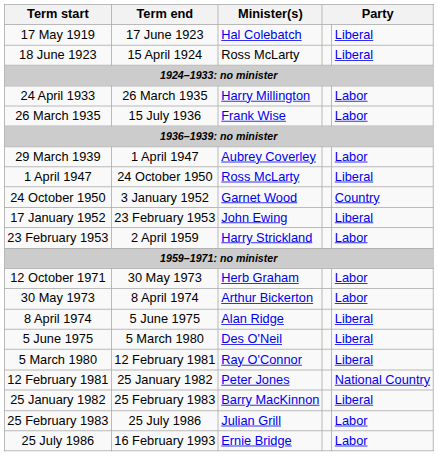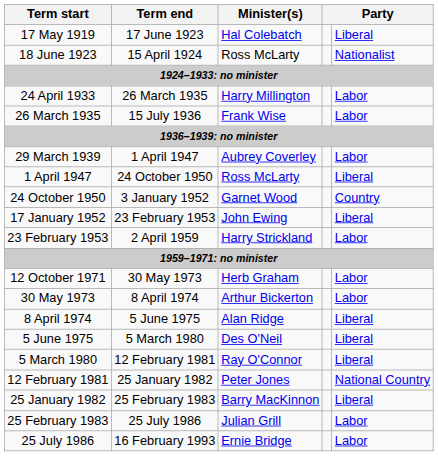 <table class="wikitable">
 <tr>
 <th>Term start</th>
 <th>Term end</th>
 <th>Minister(s)</th>
 <th colspan="2">Party</th>
 </tr>
 <tr>
 <td align=center>17 May 1919</td>
 <td align=center>17 June 1923</td>
 <td><a href='#'>Hal Colebatch</a></td>
 <td> </td>
 <td><a href='#'>Liberal</a></td>
 </tr>
 <tr>
 <td align=center>18 June 1923</td>
 <td align=center>15 April 1924</td>
 <td>Ross McLarty </td>
 <td> </td>
-<td><a href='#'>Liberal</a></td>
+<td><a href='#'>Nationalist</a></td>
 </tr>
 <tr>
 <th colspan=5 style="background: #cccccc;"><small><strong><em>1924–1933: no minister</em></strong></small></th>
 </tr>
 <tr>
 <td align=center>24 April 1933</td>
 <td align=center>26 March 1935</td>
 <td><a href='#'>Harry Millington</a></td>
 <td> </td>
 <td><a href='#'>Labor</a></td>
 </tr>
 <tr>
 <td align=center>26 March 1935</td>
 <td align=center>15 July 1936</td>
 <td><a href='#'>Frank Wise</a></td>
 <td> </td>
 <td><a href='#'>Labor</a></td>
 </tr>
 <tr>
 <th colspan=5 style="background: #cccccc;"><small><strong><em>1936–1939: no minister</em></strong></small></th>
 </tr>
 <tr>
 <td align=center>29 March 1939</td>
 <td align=center>1 April 1947</td>
 <td><a href='#'>Aubrey Coverley</a></td>
 <td> </td>
 <td><a href='#'>Labor</a></td>
 </tr>
 <tr>
 <td align=center>1 April 1947</td>
 <td align=center>24 October 1950</td>
 <td><a href='#'>Ross McLarty</a></td>
 <td> </td>
 <td><a href='#'>Liberal</a></td>
 </tr>
 <tr>
 <td align=center>24 October 1950</td>
 <td align=center>3 January 1952</td>
 <td><a href='#'>Garnet Wood</a></td>
 <td> </td>
 <td><a href='#'>Country</a></td>
 </tr>
 <tr>
 <td align=center>17 January 1952</td>
 <td align=center>23 February 1953</td>
 <td><a href='#'>John Ewing</a></td>
 <td> </td>
 <td><a href='#'>Liberal</a></td>
 </tr>
 <tr>
 <td align=center>23 February 1953</td>
 <td align=center>2 April 1959</td>
 <td><a href='#'>Harry Strickland</a></td>
 <td> </td>
 <td><a href='#'>Labor</a></td>
 </tr>
 <tr>
 <th colspan=5 style="background: #cccccc;"><small><strong><em>1959–1971: no minister</em></strong></small></th>
 </tr>
 <tr>
 <td align=center>12 October 1971</td>
 <td align=center>30 May 1973</td>
 <td><a href='#'>Herb Graham</a></td>
 <td> </td>
 <td><a href='#'>Labor</a></td>
 </tr>
 <tr>
 <td align=center>30 May 1973</td>
 <td align=center>8 April 1974</td>
 <td><a href='#'>Arthur Bickerton</a></td>
 <td> </td>
 <td><a href='#'>Labor</a></td>
 </tr>
 <tr>
 <td align=center>8 April 1974</td>
 <td align=center>5 June 1975</td>
 <td><a href='#'>Alan Ridge</a></td>
 <td> </td>
 <td><a href='#'>Liberal</a></td>
 </tr>
 <tr>
 <td align=center>5 June 1975</td>
 <td align=center>5 March 1980</td>
 <td><a href='#'>Des O'Neil</a></td>
 <td> </td>
 <td><a href='#'>Liberal</a></td>
 </tr>
 <tr>
 <td align=center>5 March 1980</td>
 <td align=center>12 February 1981</td>
 <td><a href='#'>Ray O'Connor</a></td>
 <td> </td>
 <td><a href='#'>Liberal</a></td>
 </tr>
 <tr>
 <td align=center>12 February 1981</td>
 <td align=center>25 January 1982</td>
 <td><a href='#'>Peter Jones</a></td>
 <td> </td>
 <td><a href='#'>National Country</a></td>
 </tr>
 <tr>
 <td align=center>25 January 1982</td>
 <td align=center>25 February 1983</td>
 <td><a href='#'>Barry MacKinnon</a></td>
 <td> </td>
 <td><a href='#'>Liberal</a></td>
 </tr>
 <tr>
 <td align=center>25 February 1983</td>
 <td align=center>25 July 1986</td>
 <td><a href='#'>Julian Grill</a></td>
 <td> </td>
 <td><a href='#'>Labor</a></td>
 </tr>
 <tr>
 <td align=center>25 July 1986</td>
 <td align=center>16 February 1993</td>
 <td><a href='#'>Ernie Bridge</a></td>
 <td> </td>
 <td><a href='#'>Labor</a></td>
 </tr>
 </table>
